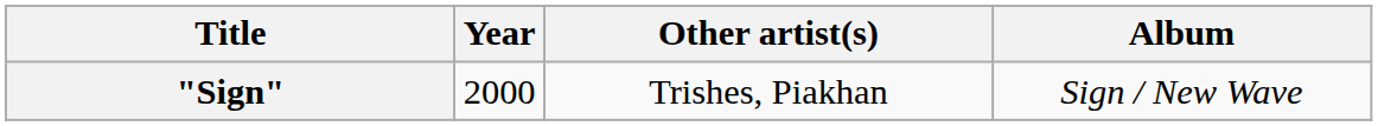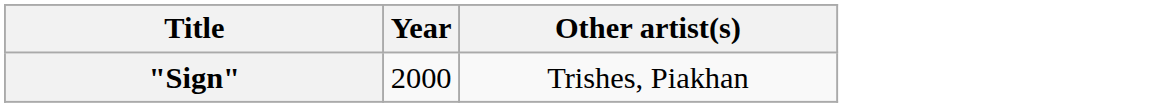 <table class="wikitable plainrowheaders" style="text-align:center;">
 <tr>
 <th scope="col" style="width:12em;">Title</th>
 <th scope="col" style="width:1em;">Year</th>
 <th scope="col" style="width:12em;">Other artist(s)</th>
-<th scope="col" style="width:10em;">Album</th>
 </tr>
 <tr>
 <th scope="row">"Sign"</th>
 <td>2000</td>
 <td>Trishes, Piakhan</td>
-<td><em>Sign / New Wave</em></td>
 </tr>
 </table>
